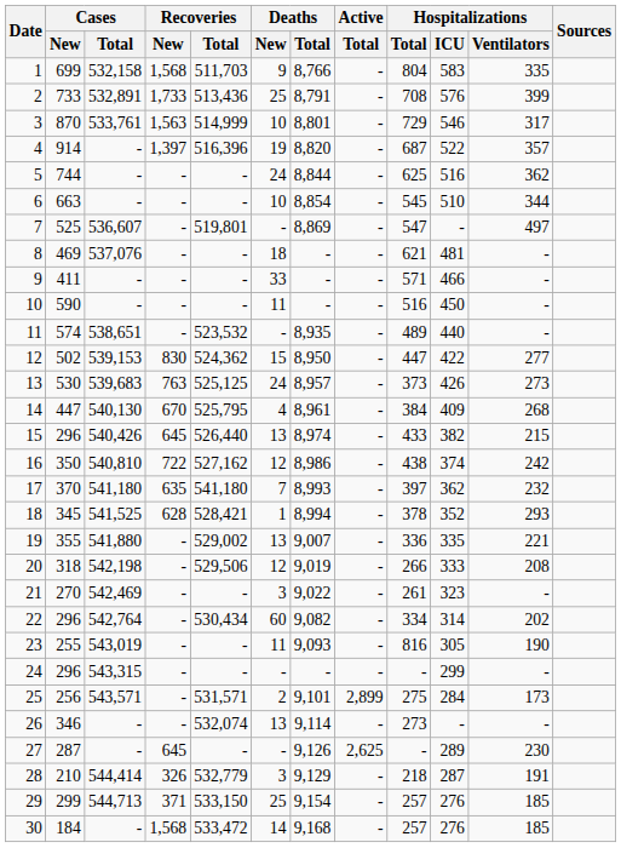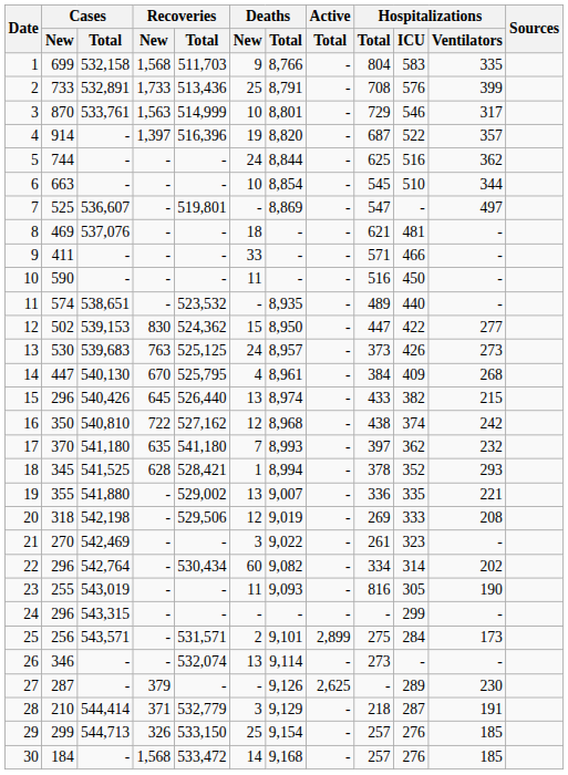 <table class="wikitable sortable mw-collapsible mw-collapsed sticky-header-multi sort-under" style="text-align:right;">
 <tr>
 <th rowspan=2>Date</th>
 <th colspan=2>Cases</th>
 <th colspan=2>Recoveries</th>
 <th colspan=2>Deaths</th>
 <th colspan=1>Active</th>
 <th colspan=3>Hospitalizations</th>
 <th rowspan=2 class="unsortable">Sources</th>
 </tr>
 <tr>
 <th>New</th>
 <th>Total</th>
 <th>New</th>
 <th>Total</th>
 <th>New</th>
 <th>Total</th>
 <th>Total</th>
 <th>Total</th>
 <th>ICU</th>
 <th>Ventilators</th>
 </tr>
 <tr>
 <td>1</td>
 <td>699</td>
 <td>532,158</td>
 <td>1,568</td>
 <td>511,703</td>
 <td>9</td>
 <td>8,766</td>
 <td>-</td>
 <td>804</td>
 <td>583</td>
 <td>335</td>
 <td></td>
 </tr>
 <tr>
 <td>2</td>
 <td>733</td>
 <td>532,891</td>
 <td>1,733</td>
 <td>513,436</td>
 <td>25</td>
 <td>8,791</td>
 <td>-</td>
 <td>708</td>
 <td>576</td>
 <td>399</td>
 <td></td>
 </tr>
 <tr>
 <td>3</td>
 <td>870</td>
 <td>533,761</td>
 <td>1,563</td>
 <td>514,999</td>
 <td>10</td>
 <td>8,801</td>
 <td>-</td>
 <td>729</td>
 <td>546</td>
 <td>317</td>
 <td></td>
 </tr>
 <tr>
 <td>4</td>
 <td>914</td>
 <td>-</td>
 <td>1,397</td>
 <td>516,396</td>
 <td>19</td>
 <td>8,820</td>
 <td>-</td>
 <td>687</td>
 <td>522</td>
 <td>357</td>
 <td></td>
 </tr>
 <tr>
 <td>5</td>
 <td>744</td>
 <td>-</td>
 <td>-</td>
 <td>-</td>
 <td>24</td>
 <td>8,844</td>
 <td>-</td>
 <td>625</td>
 <td>516</td>
 <td>362</td>
 <td></td>
 </tr>
 <tr>
 <td>6</td>
 <td>663</td>
 <td>-</td>
 <td>-</td>
 <td>-</td>
 <td>10</td>
 <td>8,854</td>
 <td>-</td>
 <td>545</td>
 <td>510</td>
 <td>344</td>
 <td></td>
 </tr>
 <tr>
 <td>7</td>
 <td>525</td>
 <td>536,607</td>
 <td>-</td>
 <td>519,801</td>
 <td>-</td>
 <td>8,869</td>
 <td>-</td>
 <td>547</td>
 <td>-</td>
 <td>497</td>
 <td></td>
 </tr>
 <tr>
 <td>8</td>
 <td>469</td>
 <td>537,076</td>
 <td>-</td>
 <td>-</td>
 <td>18</td>
 <td>-</td>
 <td>-</td>
 <td>621</td>
 <td>481</td>
 <td>-</td>
 <td></td>
 </tr>
 <tr>
 <td>9</td>
 <td>411</td>
 <td>-</td>
 <td>-</td>
 <td>-</td>
 <td>33</td>
 <td>-</td>
 <td>-</td>
 <td>571</td>
 <td>466</td>
 <td>-</td>
 <td></td>
 </tr>
 <tr>
 <td>10</td>
 <td>590</td>
 <td>-</td>
 <td>-</td>
 <td>-</td>
 <td>11</td>
 <td>-</td>
 <td>-</td>
 <td>516</td>
 <td>450</td>
 <td>-</td>
 <td></td>
 </tr>
 <tr>
 <td>11</td>
 <td>574</td>
 <td>538,651</td>
 <td>-</td>
 <td>523,532</td>
 <td>-</td>
 <td>8,935</td>
 <td>-</td>
 <td>489</td>
 <td>440</td>
 <td>-</td>
 <td></td>
 </tr>
 <tr>
 <td>12</td>
 <td>502</td>
 <td>539,153</td>
 <td>830</td>
 <td>524,362</td>
 <td>15</td>
 <td>8,950</td>
 <td>-</td>
 <td>447</td>
 <td>422</td>
 <td>277</td>
 <td></td>
 </tr>
 <tr>
 <td>13</td>
 <td>530</td>
 <td>539,683</td>
 <td>763</td>
 <td>525,125</td>
 <td>24</td>
 <td>8,957</td>
 <td>-</td>
 <td>373</td>
 <td>426</td>
 <td>273</td>
 <td></td>
 </tr>
 <tr>
 <td>14</td>
 <td>447</td>
 <td>540,130</td>
 <td>670</td>
 <td>525,795</td>
 <td>4</td>
 <td>8,961</td>
 <td>-</td>
 <td>384</td>
 <td>409</td>
 <td>268</td>
 <td></td>
 </tr>
 <tr>
 <td>15</td>
 <td>296</td>
 <td>540,426</td>
 <td>645</td>
 <td>526,440</td>
 <td>13</td>
 <td>8,974</td>
 <td>-</td>
 <td>433</td>
 <td>382</td>
 <td>215</td>
 <td></td>
 </tr>
 <tr>
 <td>16</td>
 <td>350</td>
 <td>540,810</td>
 <td>722</td>
 <td>527,162</td>
 <td>12</td>
-<td>8,986</td>
+<td>8,968</td>
 <td>-</td>
 <td>438</td>
 <td>374</td>
 <td>242</td>
 <td></td>
 </tr>
 <tr>
 <td>17</td>
 <td>370</td>
 <td>541,180</td>
 <td>635</td>
 <td>541,180</td>
 <td>7</td>
 <td>8,993</td>
 <td>-</td>
 <td>397</td>
 <td>362</td>
 <td>232</td>
 <td></td>
 </tr>
 <tr>
 <td>18</td>
 <td>345</td>
 <td>541,525</td>
 <td>628</td>
 <td>528,421</td>
 <td>1</td>
 <td>8,994</td>
 <td>-</td>
 <td>378</td>
 <td>352</td>
 <td>293</td>
 <td></td>
 </tr>
 <tr>
 <td>19</td>
 <td>355</td>
 <td>541,880</td>
 <td>-</td>
 <td>529,002</td>
 <td>13</td>
 <td>9,007</td>
 <td>-</td>
 <td>336</td>
 <td>335</td>
 <td>221</td>
 <td></td>
 </tr>
 <tr>
 <td>20</td>
 <td>318</td>
 <td>542,198</td>
 <td>-</td>
 <td>529,506</td>
 <td>12</td>
 <td>9,019</td>
 <td>-</td>
-<td>266</td>
+<td>269</td>
 <td>333</td>
 <td>208</td>
 <td></td>
 </tr>
 <tr>
 <td>21</td>
 <td>270</td>
 <td>542,469</td>
 <td>-</td>
 <td>-</td>
 <td>3</td>
 <td>9,022</td>
 <td>-</td>
 <td>261</td>
 <td>323</td>
 <td>-</td>
 <td></td>
 </tr>
 <tr>
 <td>22</td>
 <td>296</td>
 <td>542,764</td>
 <td>-</td>
 <td>530,434</td>
 <td>60</td>
 <td>9,082</td>
 <td>-</td>
 <td>334</td>
 <td>314</td>
 <td>202</td>
 <td></td>
 </tr>
 <tr>
 <td>23</td>
 <td>255</td>
 <td>543,019</td>
 <td>-</td>
 <td>-</td>
 <td>11</td>
 <td>9,093</td>
 <td>-</td>
 <td>816</td>
 <td>305</td>
 <td>190</td>
 <td></td>
 </tr>
 <tr>
 <td>24</td>
 <td>296</td>
 <td>543,315</td>
 <td>-</td>
 <td>-</td>
 <td>-</td>
 <td>-</td>
 <td>-</td>
 <td>-</td>
 <td>299</td>
 <td>-</td>
 <td></td>
 </tr>
 <tr>
 <td>25</td>
 <td>256</td>
 <td>543,571</td>
 <td>-</td>
 <td>531,571</td>
 <td>2</td>
 <td>9,101</td>
 <td>2,899</td>
 <td>275</td>
 <td>284</td>
 <td>173</td>
 <td></td>
 </tr>
 <tr>
 <td>26</td>
 <td>346</td>
 <td>-</td>
 <td>-</td>
 <td>532,074</td>
 <td>13</td>
 <td>9,114</td>
 <td>-</td>
 <td>273</td>
 <td>-</td>
 <td>-</td>
 <td></td>
 </tr>
 <tr>
 <td>27</td>
 <td>287</td>
 <td>-</td>
-<td>645</td>
+<td>379</td>
 <td>-</td>
 <td>-</td>
 <td>9,126</td>
 <td>2,625</td>
 <td>-</td>
 <td>289</td>
 <td>230</td>
 <td></td>
 </tr>
 <tr>
 <td>28</td>
 <td>210</td>
 <td>544,414</td>
-<td>326</td>
+<td>371</td>
 <td>532,779</td>
 <td>3</td>
 <td>9,129</td>
 <td>-</td>
 <td>218</td>
 <td>287</td>
 <td>191</td>
 <td></td>
 </tr>
 <tr>
 <td>29</td>
 <td>299</td>
 <td>544,713</td>
-<td>371</td>
+<td>326</td>
 <td>533,150</td>
 <td>25</td>
 <td>9,154</td>
 <td>-</td>
 <td>257</td>
 <td>276</td>
 <td>185</td>
 <td></td>
 </tr>
 <tr>
 <td>30</td>
 <td>184</td>
 <td>-</td>
 <td>1,568</td>
 <td>533,472</td>
 <td>14</td>
 <td>9,168</td>
 <td>-</td>
 <td>257</td>
 <td>276</td>
 <td>185</td>
 <td></td>
 </tr>
 </table>
